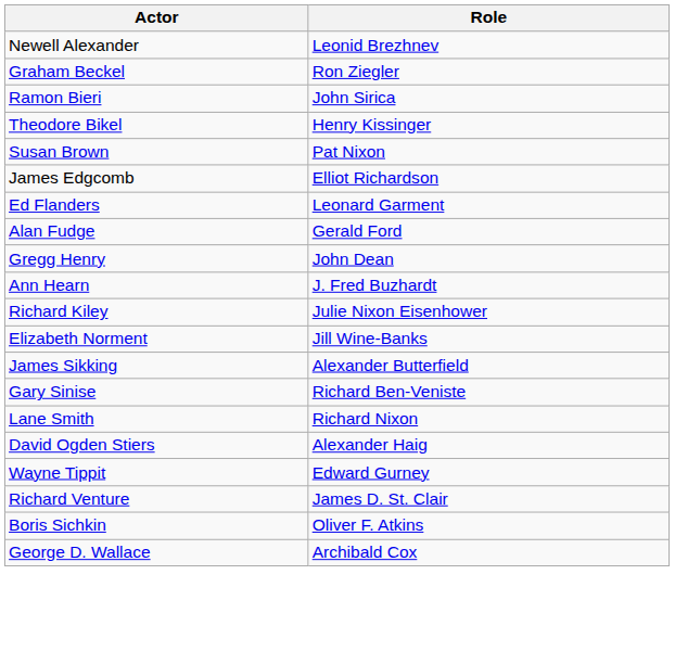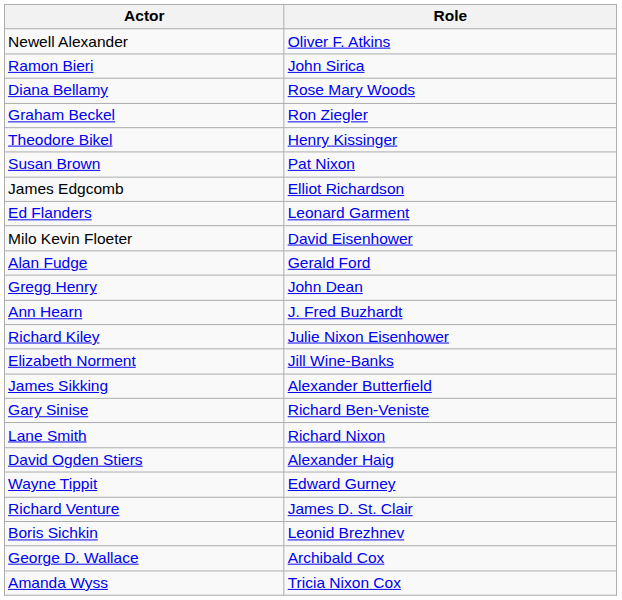 <table class="wikitable" width="50%">
 <tr>
 <th>Actor</th>
 <th>Role</th>
 </tr>
 <tr>
 <td>Newell Alexander</td>
-<td><a href='#'>Leonid Brezhnev</a></td>
+<td><a href='#'>Oliver F. Atkins</a></td>
+</tr>
+<tr>
+<td><a href='#'>Ramon Bieri</a></td>
+<td><a href='#'>John Sirica</a></td>
+</tr>
+<tr>
+<td><a href='#'>Diana Bellamy</a></td>
+<td><a href='#'>Rose Mary Woods</a></td>
 </tr>
 <tr>
 <td><a href='#'>Graham Beckel</a></td>
 <td><a href='#'>Ron Ziegler</a></td>
-</tr>
-<tr>
-<td><a href='#'>Ramon Bieri</a></td>
-<td><a href='#'>John Sirica</a></td>
 </tr>
 <tr>
 <td><a href='#'>Theodore Bikel</a></td>
 <td><a href='#'>Henry Kissinger</a></td>
 </tr>
 <tr>
 <td><a href='#'>Susan Brown</a></td>
 <td><a href='#'>Pat Nixon</a></td>
 </tr>
 <tr>
 <td>James Edgcomb</td>
 <td><a href='#'>Elliot Richardson</a></td>
 </tr>
 <tr>
 <td><a href='#'>Ed Flanders</a></td>
 <td><a href='#'>Leonard Garment</a></td>
+</tr>
+<tr>
+<td>Milo Kevin Floeter</td>
+<td><a href='#'>David Eisenhower</a></td>
 </tr>
 <tr>
 <td><a href='#'>Alan Fudge</a></td>
 <td><a href='#'>Gerald Ford</a></td>
 </tr>
 <tr>
 <td><a href='#'>Gregg Henry</a></td>
 <td><a href='#'>John Dean</a></td>
 </tr>
 <tr>
 <td><a href='#'>Ann Hearn</a></td>
 <td><a href='#'>J. Fred Buzhardt</a></td>
 </tr>
 <tr>
 <td><a href='#'>Richard Kiley</a></td>
 <td><a href='#'>Julie Nixon Eisenhower</a></td>
 </tr>
 <tr>
 <td><a href='#'>Elizabeth Norment</a></td>
 <td><a href='#'>Jill Wine-Banks</a></td>
 </tr>
 <tr>
 <td><a href='#'>James Sikking</a></td>
 <td><a href='#'>Alexander Butterfield</a></td>
 </tr>
 <tr>
 <td><a href='#'>Gary Sinise</a></td>
 <td><a href='#'>Richard Ben-Veniste</a></td>
 </tr>
 <tr>
 <td><a href='#'>Lane Smith</a></td>
 <td><a href='#'>Richard Nixon</a></td>
 </tr>
 <tr>
 <td><a href='#'>David Ogden Stiers</a></td>
 <td><a href='#'>Alexander Haig</a></td>
 </tr>
 <tr>
 <td><a href='#'>Wayne Tippit</a></td>
 <td><a href='#'>Edward Gurney</a></td>
 </tr>
 <tr>
 <td><a href='#'>Richard Venture</a></td>
 <td><a href='#'>James D. St. Clair</a></td>
 </tr>
 <tr>
 <td><a href='#'>Boris Sichkin</a></td>
-<td><a href='#'>Oliver F. Atkins</a></td>
+<td><a href='#'>Leonid Brezhnev</a></td>
 </tr>
 <tr>
 <td><a href='#'>George D. Wallace</a></td>
 <td><a href='#'>Archibald Cox</a></td>
 </tr>
+<tr>
+<td><a href='#'>Amanda Wyss</a></td>
+<td><a href='#'>Tricia Nixon Cox</a></td>
+</tr>
 </table>
